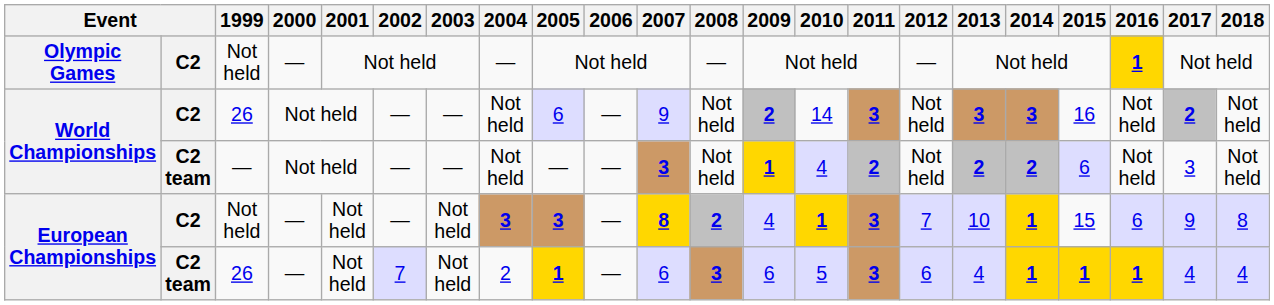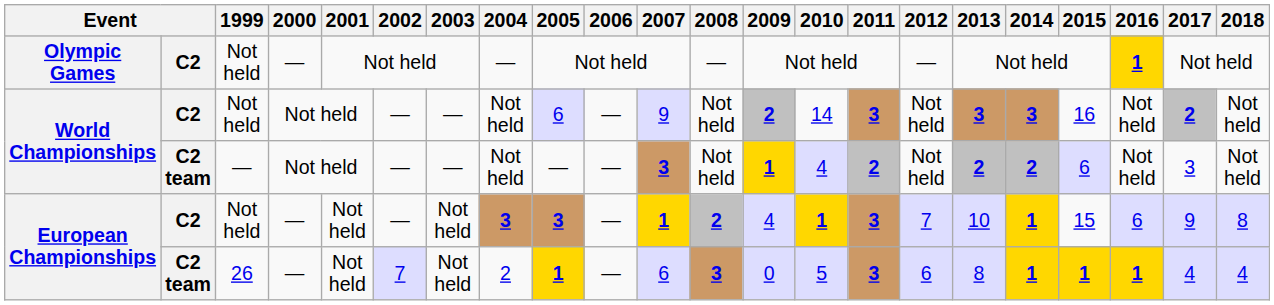 <table class="wikitable plainrowheaders" style=font-size:90%>
 <tr>
 <th scope="col" colspan=2>Event</th>
 <th scope="col">1999</th>
 <th scope="col">2000</th>
 <th scope="col">2001</th>
 <th scope="col">2002</th>
 <th scope="col">2003</th>
 <th scope="col">2004</th>
 <th scope="col">2005</th>
 <th scope="col">2006</th>
 <th scope="col">2007</th>
 <th scope="col">2008</th>
 <th scope="col">2009</th>
 <th scope="col">2010</th>
 <th scope="col">2011</th>
 <th scope="col">2012</th>
 <th scope="col">2013</th>
 <th scope="col">2014</th>
 <th scope="col">2015</th>
 <th scope="col">2016</th>
 <th scope="col">2017</th>
 <th scope="col">2018</th>
 </tr>
 <tr style="text-align:center;">
 <th scope="row"><a href='#'>Olympic Games</a></th>
 <th scope="row">C2</th>
 <td>Not held</td>
 <td>—</td>
 <td colspan=3>Not held</td>
 <td>—</td>
 <td colspan=3>Not held</td>
 <td>—</td>
 <td colspan=3>Not held</td>
 <td>—</td>
 <td colspan=3>Not held</td>
 <td style="background:gold;"><a href='#'><strong>1</strong></a></td>
 <td colspan=2>Not held</td>
 </tr>
 <tr style="text-align:center;">
 <th scope="row" rowspan=2><a href='#'>World Championships</a></th>
 <th scope="row">C2</th>
-<td><a href='#'>26</a></td>
+<td>Not held</td>
 <td colspan=2>Not held</td>
 <td>—</td>
 <td>—</td>
 <td>Not held</td>
 <td style="background:#ddf;"><a href='#'>6</a></td>
 <td>—</td>
 <td style="background:#ddf;"><a href='#'>9</a></td>
 <td>Not held</td>
 <td style="background:silver;"><a href='#'><strong>2</strong></a></td>
 <td><a href='#'>14</a></td>
 <td style="background:#cc9966;"><a href='#'><strong>3</strong></a></td>
 <td>Not held</td>
 <td style="background:#cc9966;"><a href='#'><strong>3</strong></a></td>
 <td style="background:#cc9966;"><a href='#'><strong>3</strong></a></td>
 <td><a href='#'>16</a></td>
 <td>Not held</td>
 <td style="background:silver;"><a href='#'><strong>2</strong></a></td>
 <td>Not held</td>
 </tr>
 <tr style="text-align:center;">
 <th scope="row">C2 team</th>
 <td>—</td>
 <td colspan=2>Not held</td>
 <td>—</td>
 <td>—</td>
 <td>Not held</td>
 <td>—</td>
 <td>—</td>
 <td style="background:#cc9966;"><a href='#'><strong>3</strong></a></td>
 <td>Not held</td>
 <td style="background:gold;"><a href='#'><strong>1</strong></a></td>
 <td style="background:#ddf;"><a href='#'>4</a></td>
 <td style="background:silver;"><a href='#'><strong>2</strong></a></td>
 <td>Not held</td>
 <td style="background:silver;"><a href='#'><strong>2</strong></a></td>
 <td style="background:silver;"><a href='#'><strong>2</strong></a></td>
 <td style="background:#ddf;"><a href='#'>6</a></td>
 <td>Not held</td>
 <td><a href='#'>3</a></td>
 <td>Not held</td>
 </tr>
 <tr style="text-align:center;">
 <th scope="row" rowspan=2><a href='#'>European Championships</a></th>
 <th scope="row">C2</th>
 <td>Not held</td>
 <td>—</td>
 <td>Not held</td>
 <td>—</td>
 <td>Not held</td>
 <td style="background:#cc9966;"><a href='#'><strong>3</strong></a></td>
 <td style="background:#cc9966;"><a href='#'><strong>3</strong></a></td>
 <td>—</td>
-<td style="background:gold;"><a href='#'><strong>8</strong></a></td>
+<td style="background:gold;"><a href='#'><strong>1</strong></a></td>
 <td style="background:silver;"><a href='#'><strong>2</strong></a></td>
 <td style="background:#ddf;"><a href='#'>4</a></td>
 <td style="background:gold;"><a href='#'><strong>1</strong></a></td>
 <td style="background:#cc9966;"><a href='#'><strong>3</strong></a></td>
 <td style="background:#ddf;"><a href='#'>7</a></td>
 <td style="background:#ddf;"><a href='#'>10</a></td>
 <td style="background:gold;"><a href='#'><strong>1</strong></a></td>
 <td><a href='#'>15</a></td>
 <td style="background:#ddf;"><a href='#'>6</a></td>
 <td style="background:#ddf;"><a href='#'>9</a></td>
 <td style="background:#ddf;"><a href='#'>8</a></td>
 </tr>
 <tr style="text-align:center;">
 <th scope="row">C2 team</th>
 <td><a href='#'>26</a></td>
 <td>—</td>
 <td>Not held</td>
 <td style="background:#ddf;"><a href='#'>7</a></td>
 <td>Not held</td>
 <td><a href='#'>2</a></td>
 <td style="background:gold;"><a href='#'><strong>1</strong></a></td>
 <td>—</td>
 <td style="background:#ddf;"><a href='#'>6</a></td>
 <td style="background:#cc9966;"><a href='#'><strong>3</strong></a></td>
-<td style="background:#ddf;"><a href='#'>6</a></td>
+<td style="background:#ddf;"><a href='#'>0</a></td>
 <td style="background:#ddf;"><a href='#'>5</a></td>
 <td style="background:#cc9966;"><a href='#'><strong>3</strong></a></td>
 <td style="background:#ddf;"><a href='#'>6</a></td>
-<td style="background:#ddf;"><a href='#'>4</a></td>
+<td style="background:#ddf;"><a href='#'>8</a></td>
 <td style="background:gold;"><a href='#'><strong>1</strong></a></td>
 <td style="background:gold;"><a href='#'><strong>1</strong></a></td>
 <td style="background:gold;"><a href='#'><strong>1</strong></a></td>
 <td style="background:#ddf;"><a href='#'>4</a></td>
 <td style="background:#ddf;"><a href='#'>4</a></td>
 </tr>
 </table>
